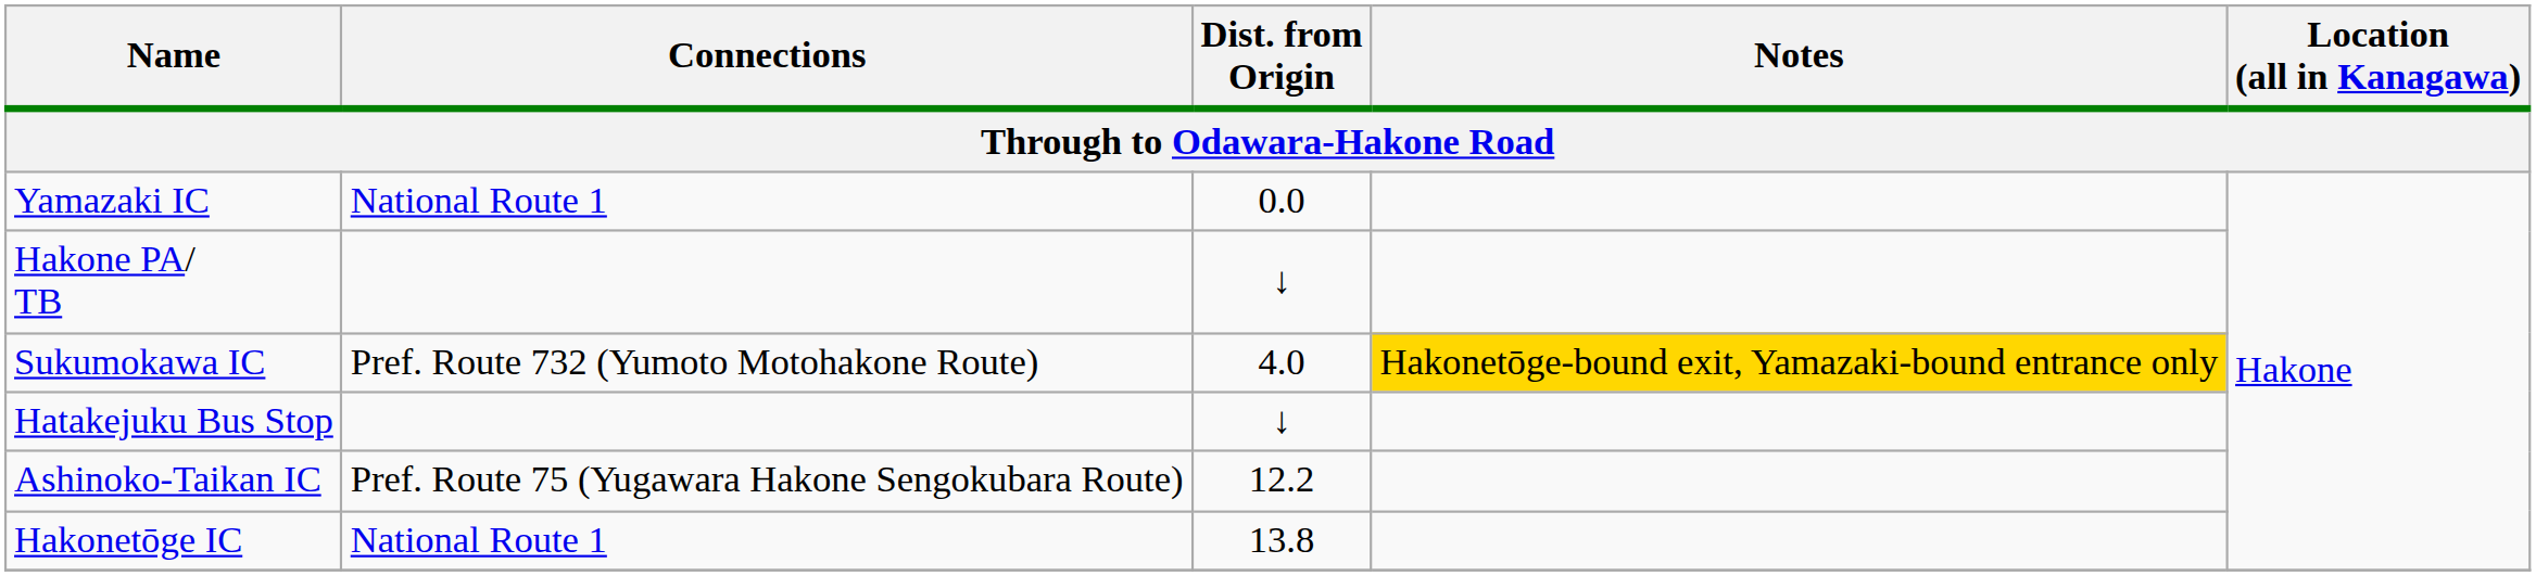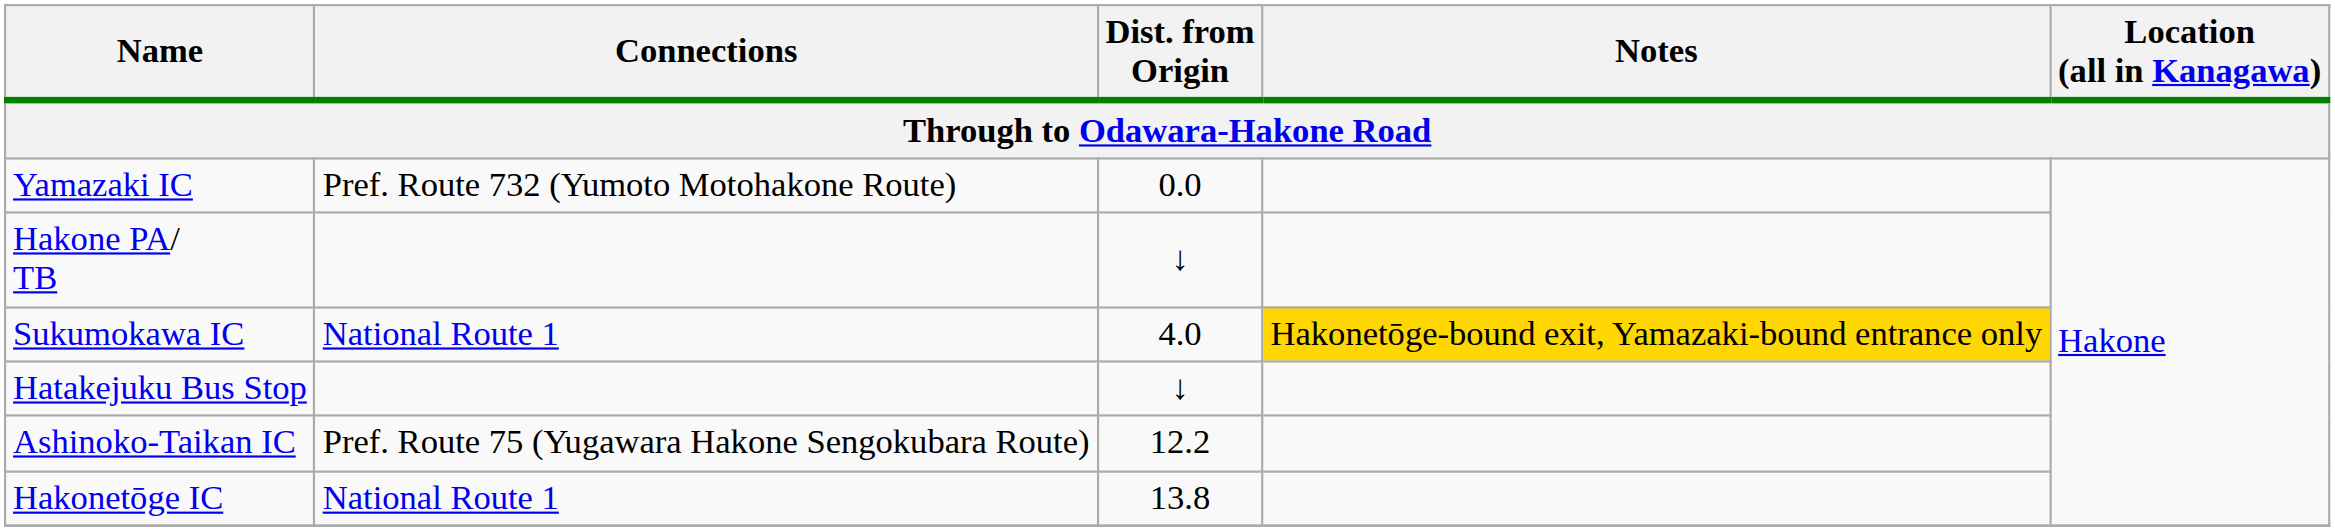 <table table class="wikitable">
 <tr>
 <th style="border-bottom:3px solid green;">Name</th>
 <th style="border-bottom:3px solid green;">Connections</th>
 <th style="border-bottom:3px solid green;">Dist. from<br>Origin</th>
 <th style="border-bottom:3px solid green;">Notes</th>
 <th style="border-bottom:3px solid green;">Location<br>(all in <a href='#'>Kanagawa</a>)</th>
 </tr>
 <tr>
 <th colspan="5">Through to  <a href='#'>Odawara-Hakone Road</a></th>
 </tr>
 <tr>
 <td><a href='#'>Yamazaki IC</a></td>
-<td> <a href='#'>National Route 1</a></td>
+<td>Pref. Route 732 (Yumoto Motohakone Route)</td>
 <td style="text-align: center;">0.0</td>
 <td></td>
 <td rowspan="6"><a href='#'>Hakone</a></td>
 </tr>
 <tr>
 <td><a href='#'>Hakone PA</a>/<br><a href='#'>TB</a></td>
 <td></td>
 <td style="text-align: center;">↓</td>
 <td></td>
 </tr>
 <tr>
 <td><a href='#'>Sukumokawa IC</a></td>
-<td>Pref. Route 732 (Yumoto Motohakone Route)</td>
+<td> <a href='#'>National Route 1</a></td>
 <td style="text-align: center;">4.0</td>
 <td style="background: gold;">Hakonetōge-bound exit, Yamazaki-bound entrance only</td>
 </tr>
 <tr>
 <td><a href='#'>Hatakejuku Bus Stop</a></td>
 <td></td>
 <td style="text-align: center;">↓</td>
 <td></td>
 </tr>
 <tr>
 <td><a href='#'>Ashinoko-Taikan IC</a></td>
 <td>Pref. Route 75 (Yugawara Hakone Sengokubara Route)</td>
 <td style="text-align: center;">12.2</td>
 <td></td>
 </tr>
 <tr>
 <td><a href='#'>Hakonetōge IC</a></td>
 <td> <a href='#'>National Route 1</a></td>
 <td style="text-align: center;">13.8</td>
 <td></td>
 </tr>
 <tr>
 </tr>
 </table>
